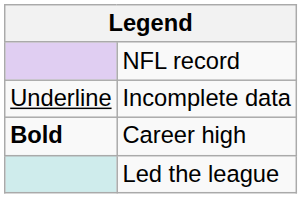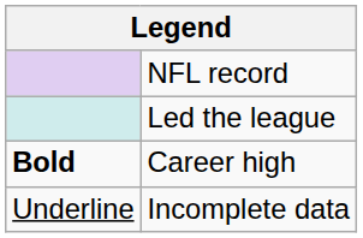 <table class="wikitable">
 <tr>
 <th colspan="2">Legend</th>
 </tr>
 <tr>
 <td style="background:#e0cef2; width:3em;"></td>
 <td>NFL record</td>
 </tr>
 <tr>
-<td style="width:3em;"><u>Underline</u></td>
-<td>Incomplete data</td>
+<td style="background:#cfecec; width:3em;"></td>
+<td>Led the league</td>
 </tr>
 <tr>
 <td style="width:3em;"><strong>Bold</strong></td>
 <td>Career high</td>
 </tr>
 <tr>
-<td style="background:#cfecec; width:3em;"></td>
-<td>Led the league</td>
+<td style="width:3em;"><u>Underline</u></td>
+<td>Incomplete data</td>
 </tr>
 </table>
